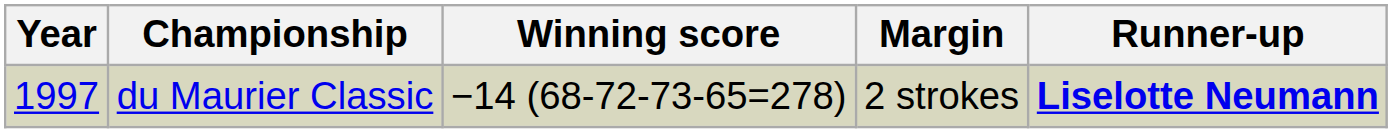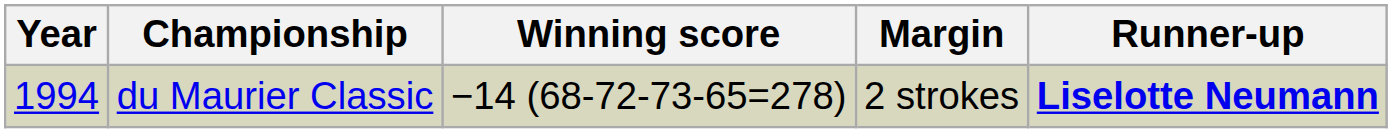 <table class="wikitable">
 <tr>
 <th>Year</th>
 <th>Championship</th>
 <th>Winning score</th>
 <th>Margin</th>
 <th>Runner-up</th>
 </tr>
 <tr style="background:#d8d8bf;">
-<td><a href='#'>1997</a></td>
+<td><a href='#'>1994</a></td>
 <td><a href='#'>du Maurier Classic</a></td>
 <td>−14 (68-72-73-65=278)</td>
 <td>2 strokes</td>
 <td><strong> <a href='#'>Liselotte Neumann</a></strong></td>
 </tr>
 </table>
